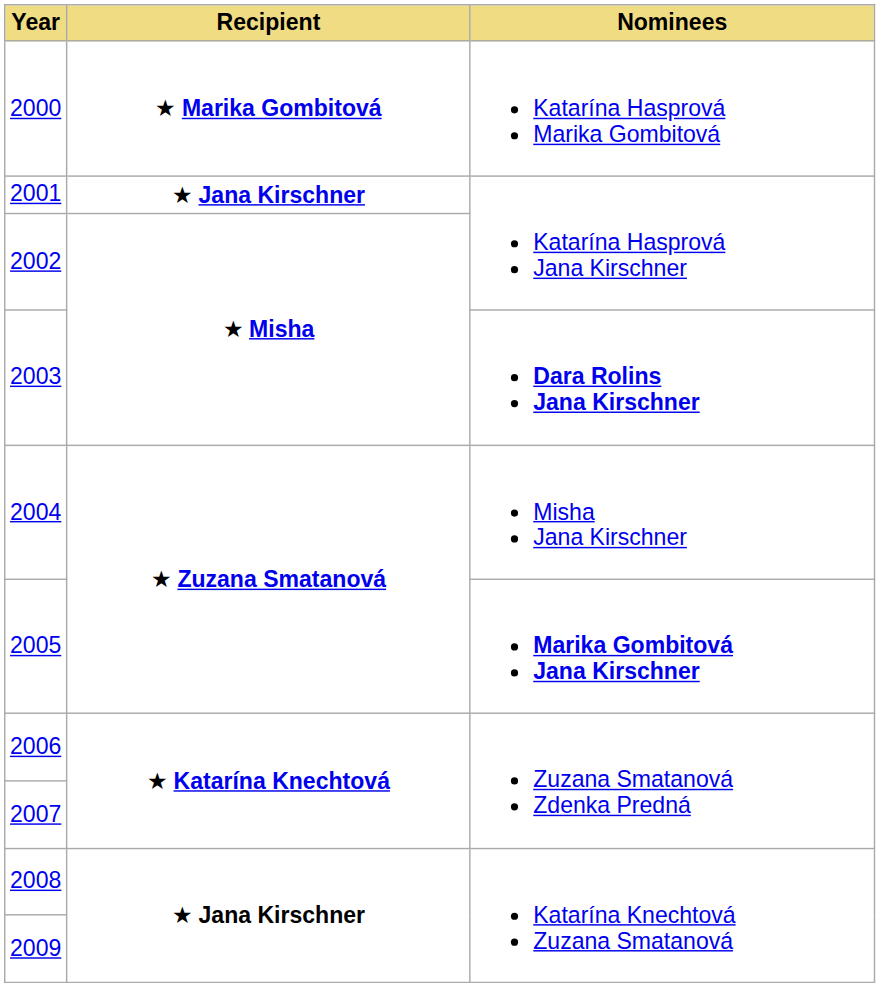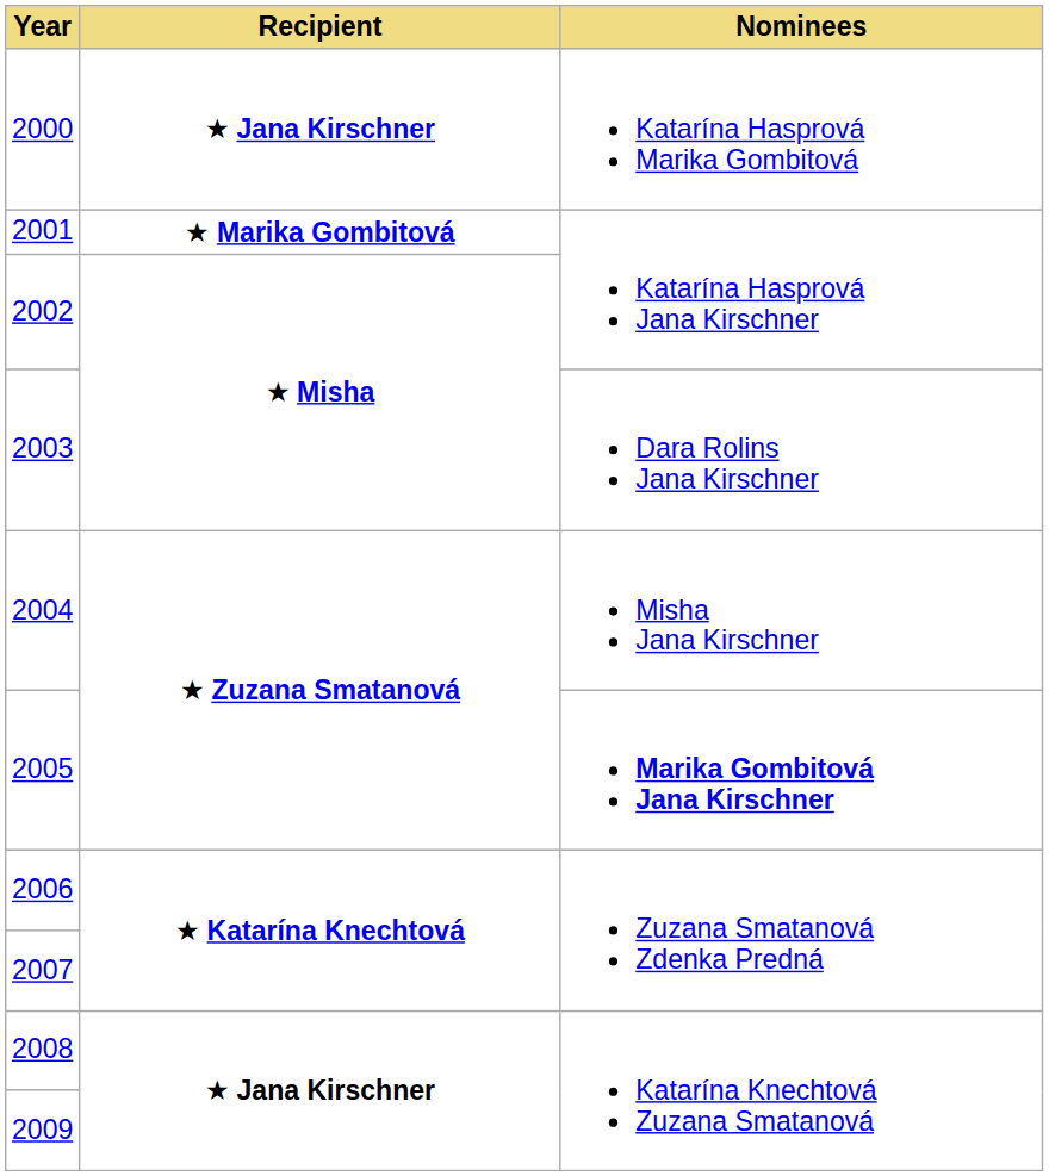 <table class=wikitable sortable style="background:white">
 <tr>
 <th style=background:#F0DC82>Year</th>
 <th style=background:#F0DC82 width=273>Recipient</th>
 <th style=background:#F0DC82 width=273>Nominees</th>
 </tr>
 <tr>
 <td><a href='#'>2000</a></td>
-<td align=center>★ <strong><a href='#'>Marika Gombitová</a></strong></td>
+<td align=center>★ <strong><a href='#'>Jana Kirschner</a></strong></td>
 <td><br><ul><li><a href='#'>Katarína Hasprová</a></li><li><a href='#'>Marika Gombitová</a></li></ul></td>
 </tr>
 <tr>
 <td><a href='#'>2001</a></td>
-<td align=center>★ <strong><a href='#'>Jana Kirschner</a></strong></td>
+<td align=center>★ <strong><a href='#'>Marika Gombitová</a></strong></td>
 <td rowspan=2><br><ul><li><a href='#'>Katarína Hasprová</a></li><li><a href='#'>Jana Kirschner</a></li></ul></td>
 </tr>
 <tr>
 <td><a href='#'>2002</a></td>
 <td align=center rowspan=2>★ <strong><a href='#'>Misha</a></strong> <br></td>
 </tr>
 <tr>
 <td><a href='#'>2003</a></td>
-<td><strong><br><ul><li><a href='#'>Dara Rolins</a></li><li><a href='#'>Jana Kirschner</a></li></ul></strong></td>
+<td><br><ul><li><a href='#'>Dara Rolins</a></li><li><a href='#'>Jana Kirschner</a></li></ul></td>
 </tr>
 <tr>
 <td><a href='#'>2004</a></td>
 <td align=center rowspan=2>★ <strong><a href='#'>Zuzana Smatanová</a></strong> <br></td>
 <td><br><ul><li><a href='#'>Misha</a></li><li><a href='#'>Jana Kirschner</a></li></ul></td>
 </tr>
 <tr>
 <td><a href='#'>2005</a></td>
 <td><strong><br><ul><li><a href='#'>Marika Gombitová</a></li><li><a href='#'>Jana Kirschner</a></li></ul></strong></td>
 </tr>
 <tr>
 <td><a href='#'>2006</a></td>
 <td align=center rowspan=2>★ <strong><a href='#'>Katarína Knechtová</a></strong> <br></td>
 <td rowspan=2><br><ul><li><a href='#'>Zuzana Smatanová</a></li><li><a href='#'>Zdenka Predná</a></li></ul></td>
 </tr>
 <tr>
 <td><a href='#'>2007</a></td>
 </tr>
 <tr>
 <td><a href='#'>2008</a></td>
 <td align=center rowspan=2>★ <strong>Jana Kirschner</strong> <br></td>
 <td rowspan=2><br><ul><li><a href='#'>Katarína Knechtová</a></li><li><a href='#'>Zuzana Smatanová</a></li></ul></td>
 </tr>
 <tr>
 <td><a href='#'>2009</a></td>
 </tr>
 </table>
